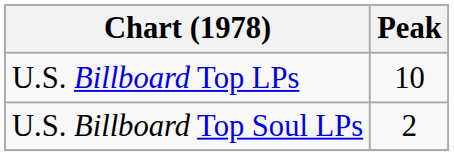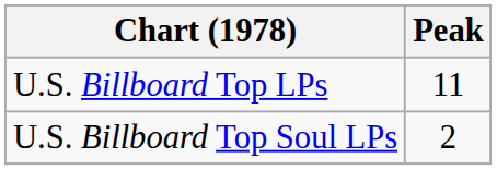 <table class="wikitable">
 <tr>
 <th>Chart (1978)</th>
 <th>Peak<br></th>
 </tr>
 <tr>
 <td>U.S. <a href='#'><em>Billboard</em> Top LPs</a></td>
-<td align="center">10</td>
+<td align="center">11</td>
 </tr>
 <tr>
 <td>U.S. <em>Billboard</em> <a href='#'>Top Soul LPs</a></td>
 <td align="center">2</td>
 </tr>
 <tr>
 </tr>
 </table>
